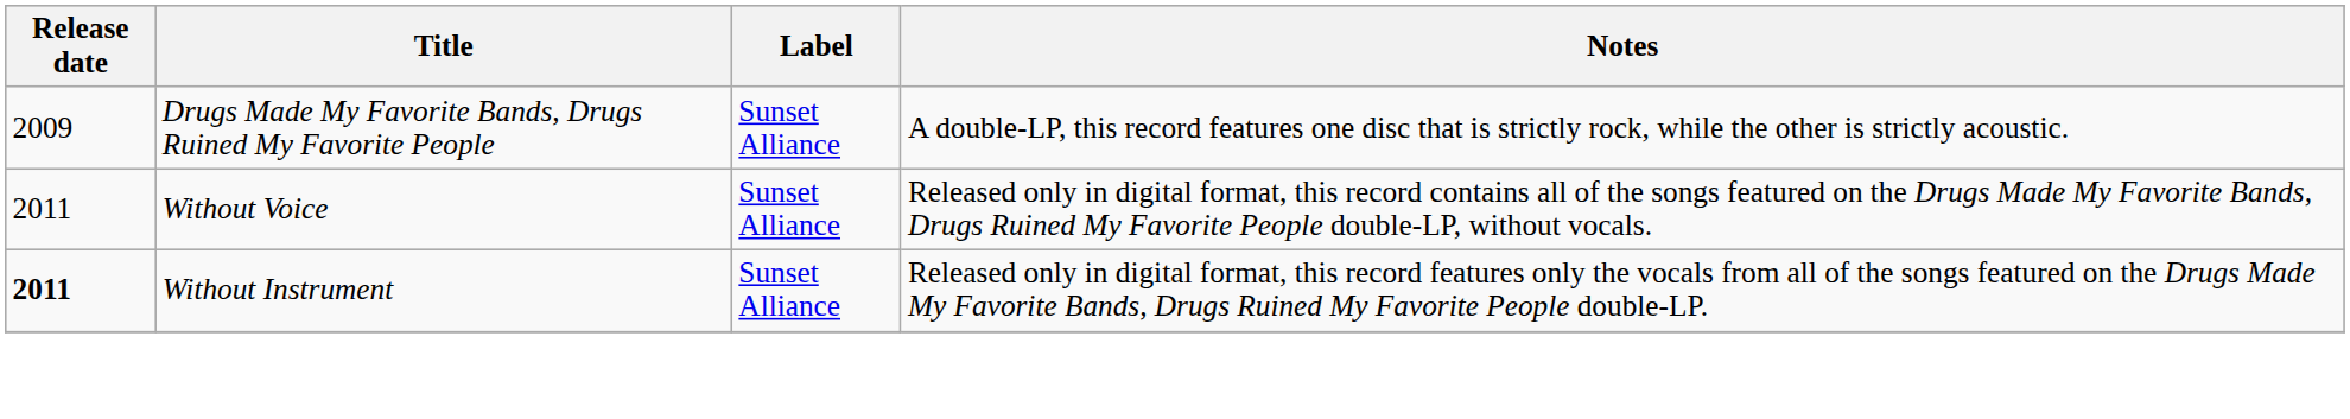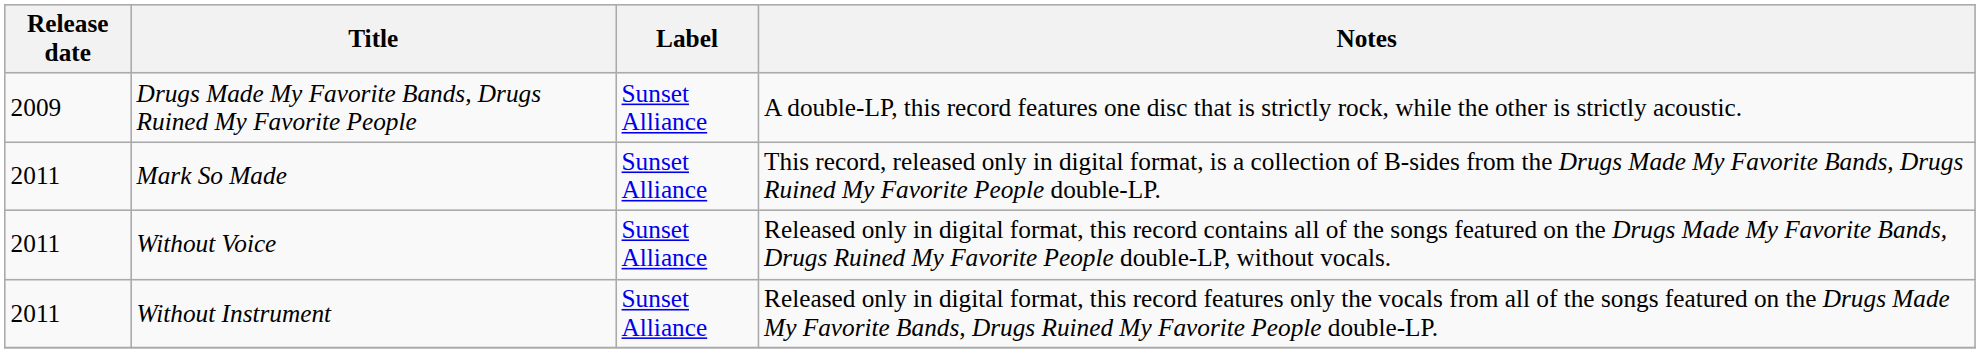 <table class="wikitable">
 <tr>
 <th>Release date</th>
 <th>Title</th>
 <th>Label</th>
 <th>Notes</th>
 </tr>
 <tr>
 <td>2009</td>
 <td><em>Drugs Made My Favorite Bands, Drugs Ruined My Favorite People</em></td>
 <td><a href='#'>Sunset Alliance</a></td>
 <td>A double-LP, this record features one disc that is strictly rock, while the other is strictly acoustic.</td>
 </tr>
 <tr>
 <td>2011</td>
+<td><em>Mark So Made</em></td>
+<td><a href='#'>Sunset Alliance</a></td>
+<td>This record, released only in digital format, is a collection of B-sides from the <em>Drugs Made My Favorite Bands, Drugs Ruined My Favorite People</em> double-LP.</td>
+</tr>
+<tr>
+<td>2011</td>
 <td><em>Without Voice</em></td>
 <td><a href='#'>Sunset Alliance</a></td>
 <td>Released only in digital format, this record contains all of the songs featured on the <em>Drugs Made My Favorite Bands, Drugs Ruined My Favorite People</em> double-LP, without vocals.</td>
 </tr>
 <tr>
-<td><strong>2011</strong></td>
+<td>2011</td>
 <td><em>Without Instrument</em></td>
 <td><a href='#'>Sunset Alliance</a></td>
 <td>Released only in digital format, this record features only the vocals from all of the songs featured on the <em>Drugs Made My Favorite Bands, Drugs Ruined My Favorite People</em> double-LP.</td>
 </tr>
 <tr>
 </tr>
 </table>
